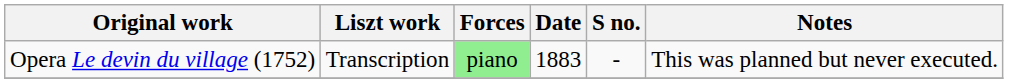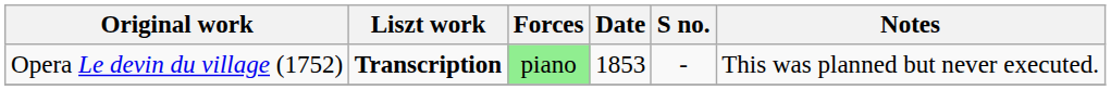 <table class="wikitable">
 <tr>
 <th>Original work</th>
 <th>Liszt work</th>
 <th>Forces</th>
 <th>Date</th>
 <th>S no.</th>
 <th>Notes</th>
 </tr>
 <tr>
 <td>Opera <em><a href='#'>Le devin du village</a></em> (1752)</td>
-<td>Transcription</td>
+<td><strong>Transcription</strong></td>
 <td style="background: lightgreen; text-align: center">piano</td>
-<td>1883</td>
+<td>1853</td>
 <td style="text-align: center">-</td>
 <td>This was planned but never executed.</td>
 </tr>
 <tr>
 </tr>
 </table>
